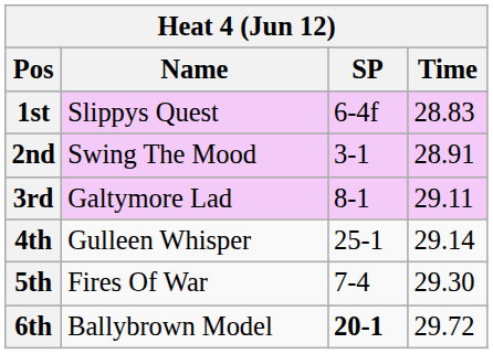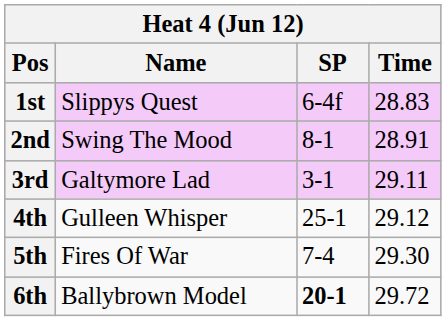 <table class="wikitable">
 <tr>
 <th colspan="6">Heat 4 (Jun 12)</th>
 </tr>
 <tr>
 <th width=20>Pos</th>
 <th width=150>Name</th>
 <th width=40>SP</th>
 <th width=40>Time</th>
 </tr>
 <tr style="background: #f4caf9;">
 <th>1st</th>
 <td>Slippys Quest</td>
 <td>6-4f</td>
 <td>28.83</td>
 </tr>
 <tr style="background: #f4caf9;">
 <th>2nd</th>
 <td>Swing The Mood</td>
-<td>3-1</td>
+<td>8-1</td>
 <td>28.91</td>
 </tr>
 <tr style="background: #f4caf9;">
 <th>3rd</th>
 <td>Galtymore Lad</td>
-<td>8-1</td>
+<td>3-1</td>
 <td>29.11</td>
 </tr>
 <tr>
 <th>4th</th>
 <td>Gulleen Whisper</td>
 <td>25-1</td>
-<td>29.14</td>
+<td>29.12</td>
 </tr>
 <tr>
 <th>5th</th>
 <td>Fires Of War</td>
 <td>7-4</td>
 <td>29.30</td>
 </tr>
 <tr>
 <th>6th</th>
 <td>Ballybrown Model</td>
 <td><strong>20-1</strong></td>
 <td>29.72</td>
 </tr>
 </table>
